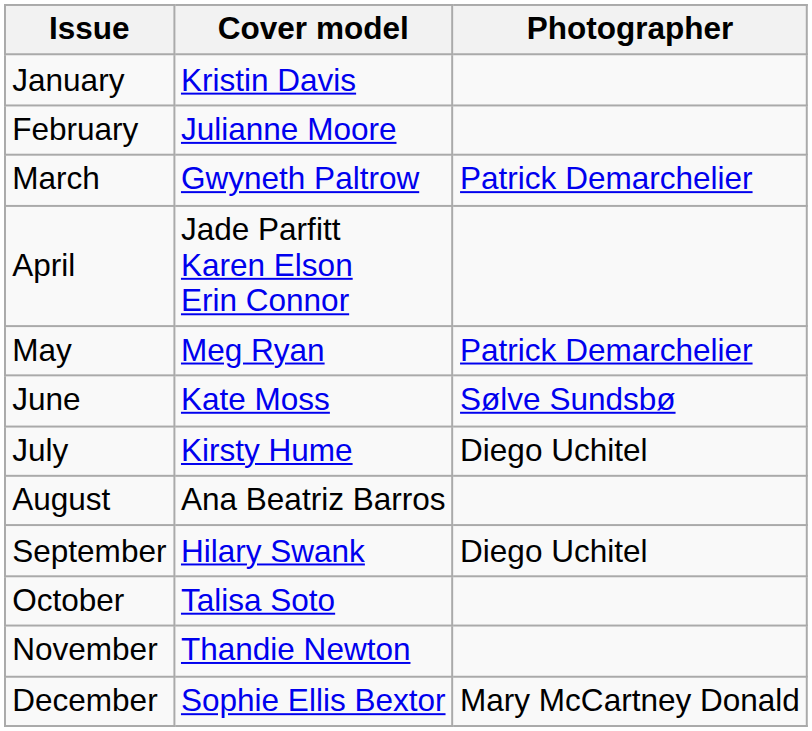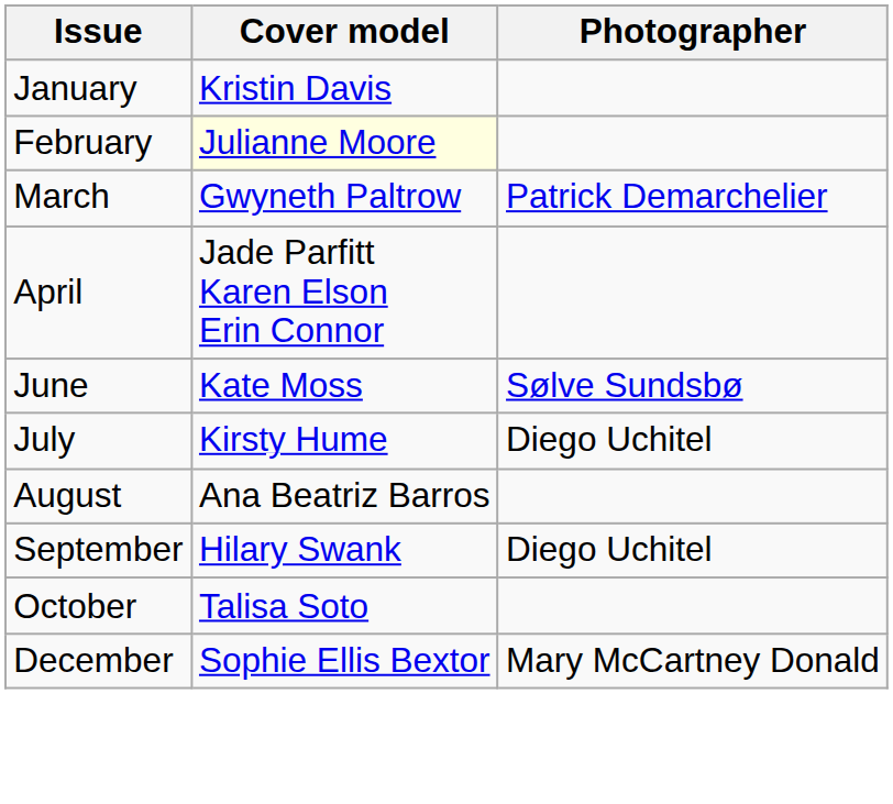 <table class="sortable wikitable">
 <tr>
 <th>Issue</th>
 <th>Cover model</th>
 <th>Photographer</th>
 </tr>
 <tr>
 <td>January</td>
 <td><a href='#'>Kristin Davis</a></td>
 <td></td>
 </tr>
 <tr>
 <td>February</td>
-<td><a href='#'>Julianne Moore</a></td>
+<td style="background: lightyellow;"><a href='#'>Julianne Moore</a></td>
 <td></td>
 </tr>
 <tr>
 <td>March</td>
 <td><a href='#'>Gwyneth Paltrow</a></td>
 <td><a href='#'>Patrick Demarchelier</a></td>
 </tr>
 <tr>
 <td>April</td>
 <td>Jade Parfitt <br> <a href='#'>Karen Elson</a> <br> <a href='#'>Erin Connor</a></td>
 <td></td>
-</tr>
-<tr>
-<td>May</td>
-<td><a href='#'>Meg Ryan</a></td>
-<td><a href='#'>Patrick Demarchelier</a></td>
 </tr>
 <tr>
 <td>June</td>
 <td><a href='#'>Kate Moss</a></td>
 <td><a href='#'>Sølve Sundsbø</a></td>
 </tr>
 <tr>
 <td>July</td>
 <td><a href='#'>Kirsty Hume</a></td>
 <td>Diego Uchitel</td>
 </tr>
 <tr>
 <td>August</td>
 <td>Ana Beatriz Barros</td>
 <td></td>
 </tr>
 <tr>
 <td>September</td>
 <td><a href='#'>Hilary Swank</a></td>
 <td>Diego Uchitel</td>
 </tr>
 <tr>
 <td>October</td>
 <td><a href='#'>Talisa Soto</a></td>
 <td></td>
 </tr>
 <tr>
-<td>November</td>
-<td><a href='#'>Thandie Newton</a></td>
-<td></td>
-</tr>
-<tr>
 <td>December</td>
 <td><a href='#'>Sophie Ellis Bextor</a></td>
 <td>Mary McCartney Donald</td>
 </tr>
 </table>
